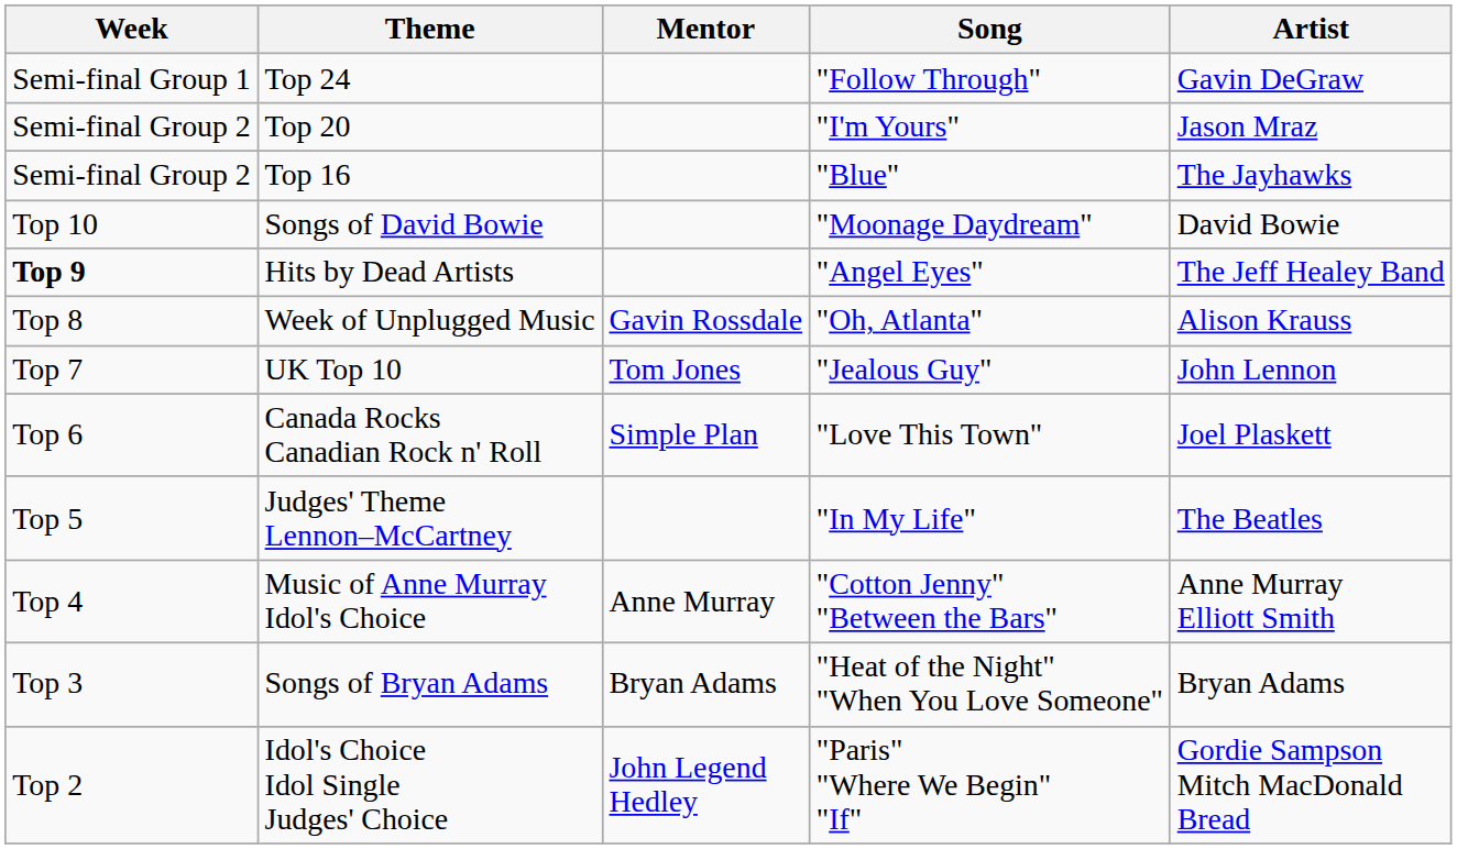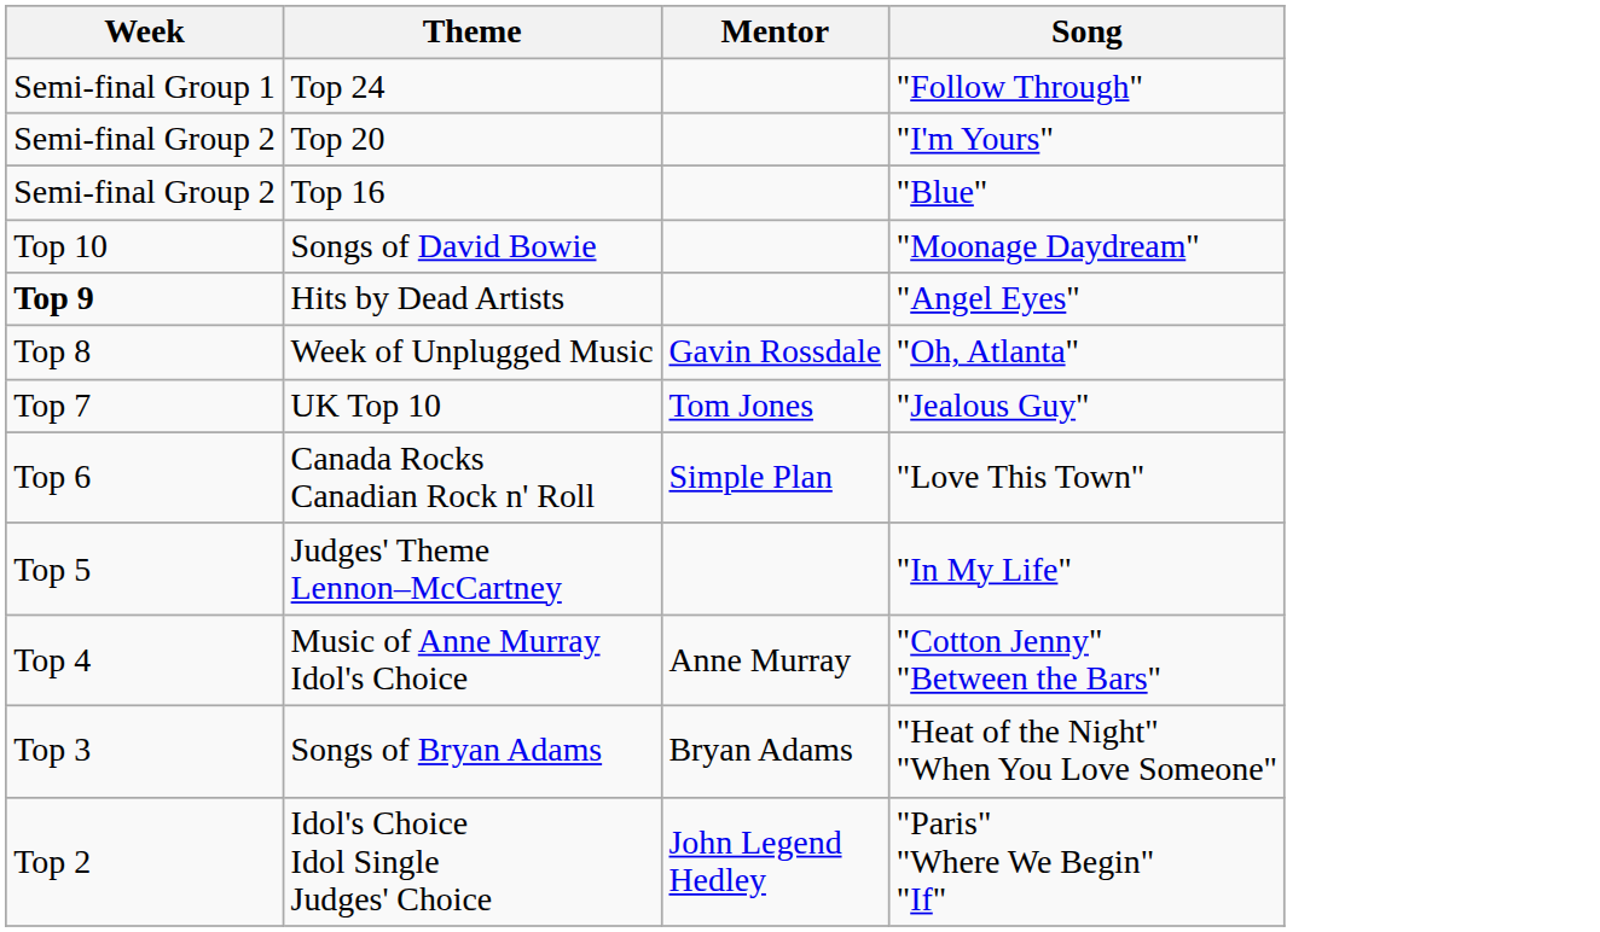 <table class="wikitable">
 <tr>
 <th>Week</th>
 <th>Theme</th>
 <th>Mentor</th>
 <th>Song</th>
-<th>Artist</th>
 </tr>
 <tr>
 <td>Semi-final Group 1</td>
 <td>Top 24</td>
 <td></td>
 <td>"<a href='#'>Follow Through</a>"</td>
-<td><a href='#'>Gavin DeGraw</a></td>
 </tr>
 <tr>
 <td>Semi-final Group 2</td>
 <td>Top 20</td>
 <td></td>
 <td>"<a href='#'>I'm Yours</a>"</td>
-<td><a href='#'>Jason Mraz</a></td>
 </tr>
 <tr>
 <td>Semi-final Group 2</td>
 <td>Top 16</td>
 <td></td>
 <td>"<a href='#'>Blue</a>"</td>
-<td><a href='#'>The Jayhawks</a></td>
 </tr>
 <tr>
 <td>Top 10</td>
 <td>Songs of <a href='#'>David Bowie</a></td>
 <td></td>
 <td>"<a href='#'>Moonage Daydream</a>"</td>
-<td>David Bowie</td>
 </tr>
 <tr>
 <td><strong>Top 9</strong></td>
 <td>Hits by Dead Artists</td>
 <td></td>
 <td>"<a href='#'>Angel Eyes</a>"</td>
-<td><a href='#'>The Jeff Healey Band</a></td>
 </tr>
 <tr>
 <td>Top 8</td>
 <td>Week of Unplugged Music</td>
 <td><a href='#'>Gavin Rossdale</a></td>
 <td>"<a href='#'>Oh, Atlanta</a>"</td>
-<td><a href='#'>Alison Krauss</a></td>
 </tr>
 <tr>
 <td>Top 7</td>
 <td>UK Top 10</td>
 <td><a href='#'>Tom Jones</a></td>
 <td>"<a href='#'>Jealous Guy</a>"</td>
-<td><a href='#'>John Lennon</a></td>
 </tr>
 <tr>
 <td>Top 6</td>
 <td>Canada Rocks <br>Canadian Rock n' Roll</td>
 <td><a href='#'>Simple Plan</a></td>
 <td>"Love This Town"</td>
-<td><a href='#'>Joel Plaskett</a></td>
 </tr>
 <tr>
 <td>Top 5</td>
 <td>Judges' Theme<br><a href='#'>Lennon–McCartney</a></td>
 <td></td>
 <td>"<a href='#'>In My Life</a>"</td>
-<td><a href='#'>The Beatles</a></td>
 </tr>
 <tr>
 <td>Top 4</td>
 <td>Music of <a href='#'>Anne Murray</a><br>Idol's Choice</td>
 <td>Anne Murray</td>
 <td>"<a href='#'>Cotton Jenny</a>"<br>"<a href='#'>Between the Bars</a>"</td>
-<td>Anne Murray<br><a href='#'>Elliott Smith</a></td>
 </tr>
 <tr>
 <td>Top 3</td>
 <td>Songs of <a href='#'>Bryan Adams</a></td>
 <td>Bryan Adams</td>
 <td>"Heat of the Night"<br>"When You Love Someone"</td>
-<td>Bryan Adams</td>
 </tr>
 <tr>
 <td>Top 2</td>
 <td>Idol's Choice<br>Idol Single<br>Judges' Choice</td>
 <td><a href='#'>John Legend</a><br><a href='#'>Hedley</a></td>
 <td>"Paris"<br>"Where We Begin"<br>"<a href='#'>If</a>"</td>
-<td><a href='#'>Gordie Sampson</a><br>Mitch MacDonald<br><a href='#'>Bread</a></td>
 </tr>
 </table>
